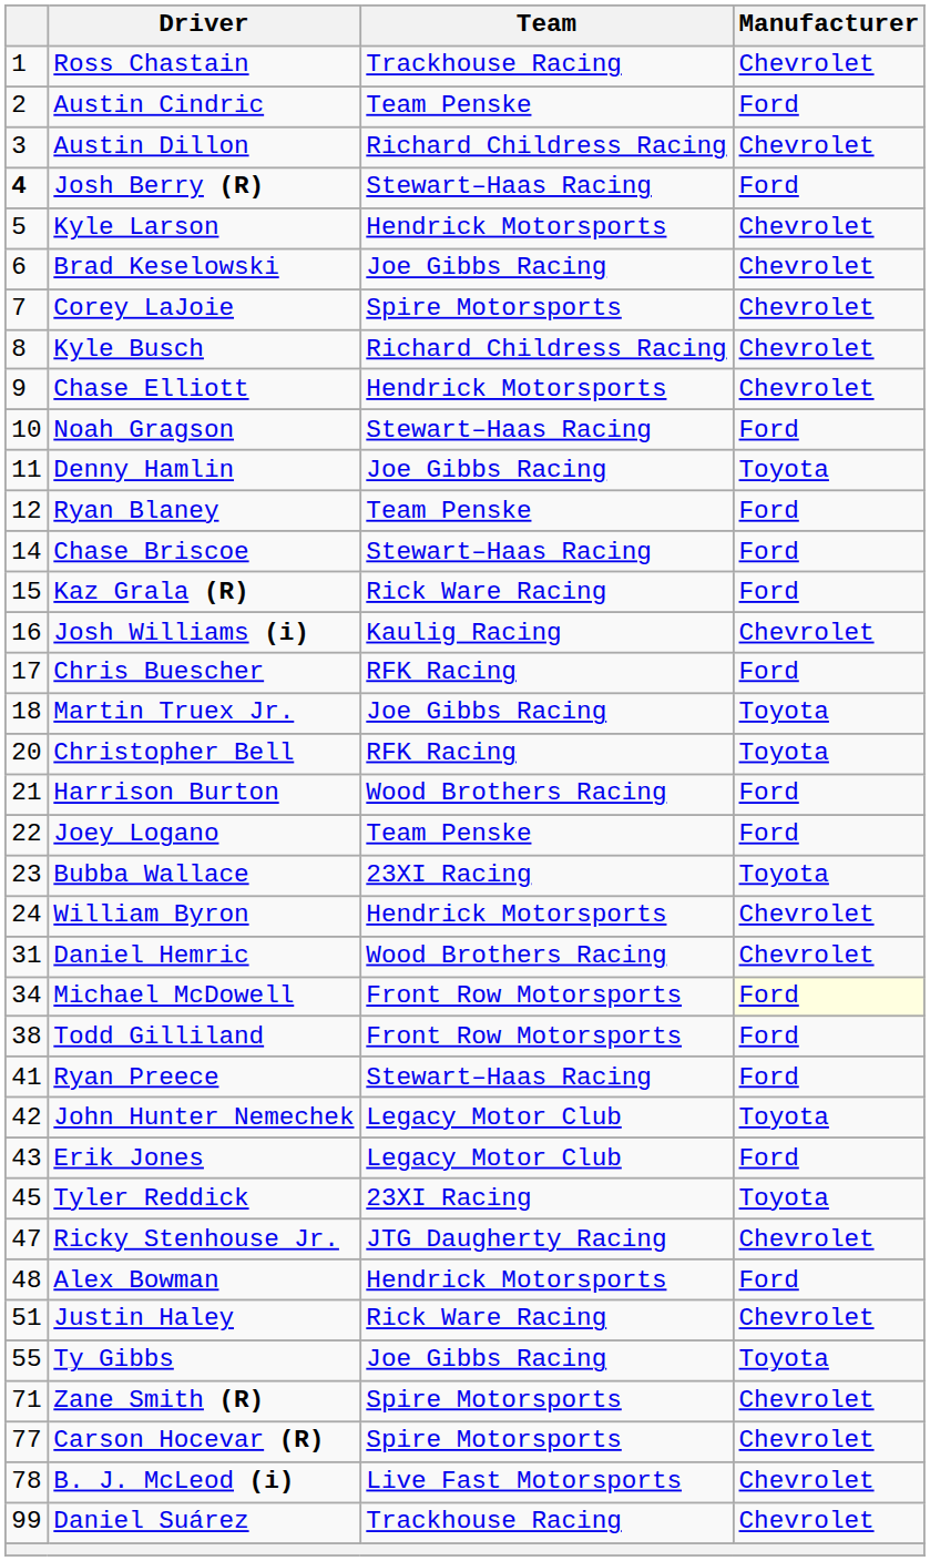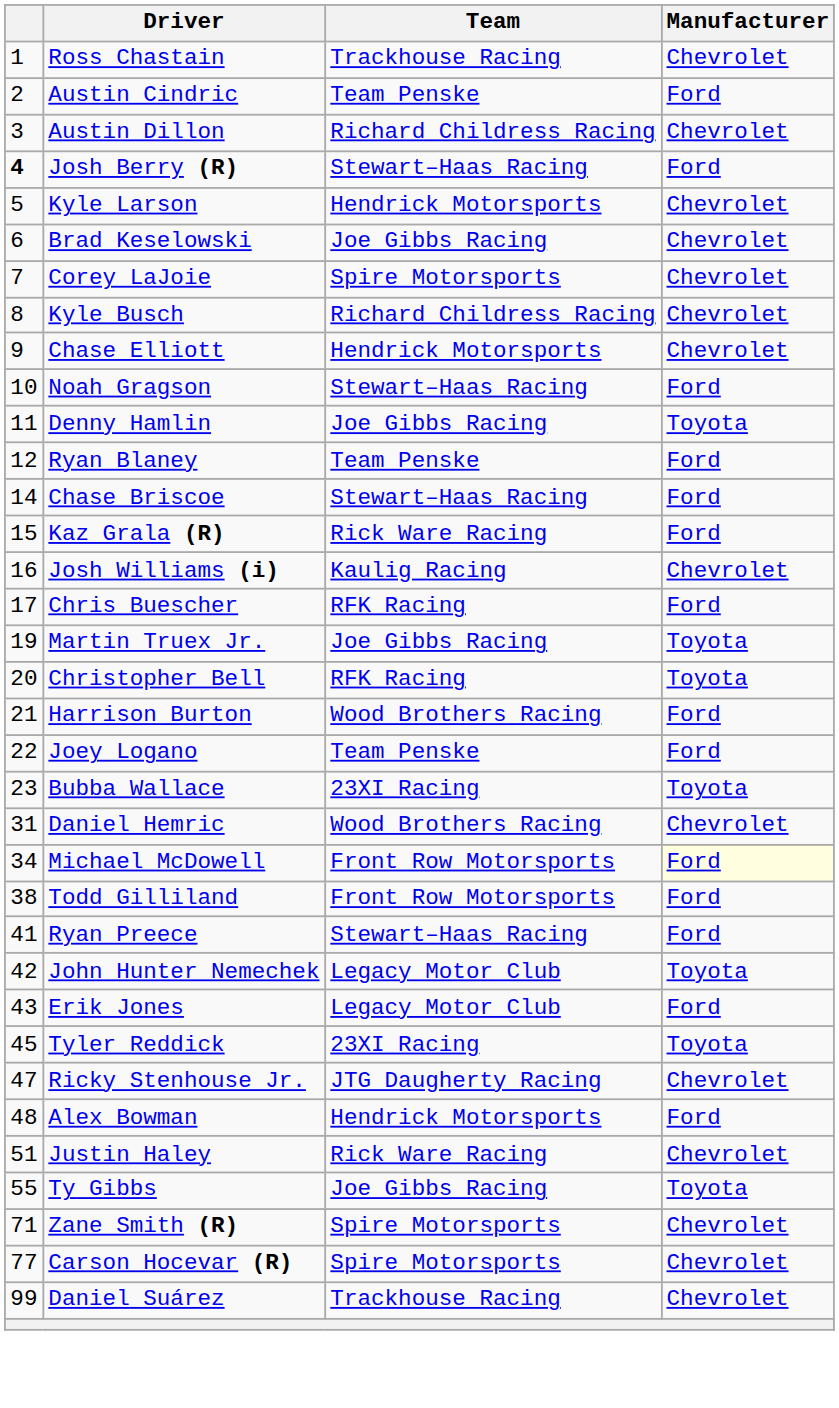 <table class="wikitable" style="font-size:95%">
 <tr>
 <th></th>
 <th>Driver</th>
 <th>Team</th>
 <th>Manufacturer</th>
 </tr>
 <tr>
 <td>1</td>
 <td><a href='#'>Ross Chastain</a></td>
 <td><a href='#'>Trackhouse Racing</a></td>
 <td><a href='#'>Chevrolet</a></td>
 </tr>
 <tr>
 <td>2</td>
 <td><a href='#'>Austin Cindric</a></td>
 <td><a href='#'>Team Penske</a></td>
 <td><a href='#'>Ford</a></td>
 </tr>
 <tr>
 <td>3</td>
 <td><a href='#'>Austin Dillon</a></td>
 <td nowrap><a href='#'>Richard Childress Racing</a></td>
 <td><a href='#'>Chevrolet</a></td>
 </tr>
 <tr>
 <td><strong>4</strong></td>
 <td><a href='#'>Josh Berry</a> <strong>(R)</strong></td>
 <td><a href='#'>Stewart–Haas Racing</a></td>
 <td><a href='#'>Ford</a></td>
 </tr>
 <tr>
 <td>5</td>
 <td><a href='#'>Kyle Larson</a></td>
 <td><a href='#'>Hendrick Motorsports</a></td>
 <td><a href='#'>Chevrolet</a></td>
 </tr>
 <tr>
 <td>6</td>
 <td><a href='#'>Brad Keselowski</a></td>
 <td><a href='#'>Joe Gibbs Racing</a></td>
 <td><a href='#'>Chevrolet</a></td>
 </tr>
 <tr>
 <td>7</td>
 <td><a href='#'>Corey LaJoie</a></td>
 <td><a href='#'>Spire Motorsports</a></td>
 <td><a href='#'>Chevrolet</a></td>
 </tr>
 <tr>
 <td>8</td>
 <td><a href='#'>Kyle Busch</a></td>
 <td><a href='#'>Richard Childress Racing</a></td>
 <td><a href='#'>Chevrolet</a></td>
 </tr>
 <tr>
 <td>9</td>
 <td><a href='#'>Chase Elliott</a></td>
 <td><a href='#'>Hendrick Motorsports</a></td>
 <td><a href='#'>Chevrolet</a></td>
 </tr>
 <tr>
 <td>10</td>
 <td><a href='#'>Noah Gragson</a></td>
 <td><a href='#'>Stewart–Haas Racing</a></td>
 <td><a href='#'>Ford</a></td>
 </tr>
 <tr>
 <td>11</td>
 <td><a href='#'>Denny Hamlin</a></td>
 <td><a href='#'>Joe Gibbs Racing</a></td>
 <td><a href='#'>Toyota</a></td>
 </tr>
 <tr>
 <td>12</td>
 <td><a href='#'>Ryan Blaney</a></td>
 <td><a href='#'>Team Penske</a></td>
 <td><a href='#'>Ford</a></td>
 </tr>
 <tr>
 <td>14</td>
 <td><a href='#'>Chase Briscoe</a></td>
 <td><a href='#'>Stewart–Haas Racing</a></td>
 <td><a href='#'>Ford</a></td>
 </tr>
 <tr>
 <td>15</td>
 <td><a href='#'>Kaz Grala</a> <strong>(R)</strong></td>
 <td><a href='#'>Rick Ware Racing</a></td>
 <td><a href='#'>Ford</a></td>
 </tr>
 <tr>
 <td>16</td>
 <td><a href='#'>Josh Williams</a> <strong>(i)</strong></td>
 <td><a href='#'>Kaulig Racing</a></td>
 <td><a href='#'>Chevrolet</a></td>
 </tr>
 <tr>
 <td>17</td>
 <td><a href='#'>Chris Buescher</a></td>
 <td><a href='#'>RFK Racing</a></td>
 <td><a href='#'>Ford</a></td>
 </tr>
 <tr>
-<td>18</td>
+<td>19</td>
 <td><a href='#'>Martin Truex Jr.</a></td>
 <td><a href='#'>Joe Gibbs Racing</a></td>
 <td><a href='#'>Toyota</a></td>
 </tr>
 <tr>
 <td>20</td>
 <td><a href='#'>Christopher Bell</a></td>
 <td><a href='#'>RFK Racing</a></td>
 <td><a href='#'>Toyota</a></td>
 </tr>
 <tr>
 <td>21</td>
 <td><a href='#'>Harrison Burton</a></td>
 <td><a href='#'>Wood Brothers Racing</a></td>
 <td><a href='#'>Ford</a></td>
 </tr>
 <tr>
 <td>22</td>
 <td><a href='#'>Joey Logano</a></td>
 <td><a href='#'>Team Penske</a></td>
 <td><a href='#'>Ford</a></td>
 </tr>
 <tr>
 <td>23</td>
 <td><a href='#'>Bubba Wallace</a></td>
 <td><a href='#'>23XI Racing</a></td>
 <td><a href='#'>Toyota</a></td>
-</tr>
-<tr>
-<td>24</td>
-<td><a href='#'>William Byron</a></td>
-<td><a href='#'>Hendrick Motorsports</a></td>
-<td><a href='#'>Chevrolet</a></td>
 </tr>
 <tr>
 <td>31</td>
 <td><a href='#'>Daniel Hemric</a></td>
 <td><a href='#'>Wood Brothers Racing</a></td>
 <td><a href='#'>Chevrolet</a></td>
 </tr>
 <tr>
 <td>34</td>
 <td><a href='#'>Michael McDowell</a></td>
 <td><a href='#'>Front Row Motorsports</a></td>
 <td style="background: lightyellow;"><a href='#'>Ford</a></td>
 </tr>
 <tr>
 <td>38</td>
 <td><a href='#'>Todd Gilliland</a></td>
 <td><a href='#'>Front Row Motorsports</a></td>
 <td><a href='#'>Ford</a></td>
 </tr>
 <tr>
 <td>41</td>
 <td><a href='#'>Ryan Preece</a></td>
 <td><a href='#'>Stewart–Haas Racing</a></td>
 <td><a href='#'>Ford</a></td>
 </tr>
 <tr>
 <td>42</td>
 <td><a href='#'>John Hunter Nemechek</a></td>
 <td><a href='#'>Legacy Motor Club</a></td>
 <td><a href='#'>Toyota</a></td>
 </tr>
 <tr>
 <td>43</td>
 <td><a href='#'>Erik Jones</a></td>
 <td><a href='#'>Legacy Motor Club</a></td>
 <td><a href='#'>Ford</a></td>
 </tr>
 <tr>
 <td>45</td>
 <td><a href='#'>Tyler Reddick</a></td>
 <td><a href='#'>23XI Racing</a></td>
 <td><a href='#'>Toyota</a></td>
 </tr>
 <tr>
 <td>47</td>
 <td nowrap><a href='#'>Ricky Stenhouse Jr.</a></td>
 <td><a href='#'>JTG Daugherty Racing</a></td>
 <td><a href='#'>Chevrolet</a></td>
 </tr>
 <tr>
 <td>48</td>
 <td><a href='#'>Alex Bowman</a></td>
 <td><a href='#'>Hendrick Motorsports</a></td>
 <td><a href='#'>Ford</a></td>
 </tr>
 <tr>
 <td>51</td>
 <td><a href='#'>Justin Haley</a></td>
 <td><a href='#'>Rick Ware Racing</a></td>
 <td><a href='#'>Chevrolet</a></td>
 </tr>
 <tr>
 <td>55</td>
 <td><a href='#'>Ty Gibbs</a></td>
 <td><a href='#'>Joe Gibbs Racing</a></td>
 <td><a href='#'>Toyota</a></td>
 </tr>
 <tr>
 <td>71</td>
 <td><a href='#'>Zane Smith</a> <strong>(R)</strong></td>
 <td><a href='#'>Spire Motorsports</a></td>
 <td><a href='#'>Chevrolet</a></td>
 </tr>
 <tr>
 <td>77</td>
 <td><a href='#'>Carson Hocevar</a> <strong>(R)</strong></td>
 <td><a href='#'>Spire Motorsports</a></td>
 <td><a href='#'>Chevrolet</a></td>
 </tr>
 <tr>
-<td>78</td>
-<td><a href='#'>B. J. McLeod</a> <strong>(i)</strong></td>
-<td><a href='#'>Live Fast Motorsports</a></td>
-<td><a href='#'>Chevrolet</a></td>
-</tr>
-<tr>
 <td>99</td>
 <td><a href='#'>Daniel Suárez</a></td>
 <td><a href='#'>Trackhouse Racing</a></td>
 <td><a href='#'>Chevrolet</a></td>
 </tr>
 <tr>
 <th colspan="4"></th>
 </tr>
 </table>
